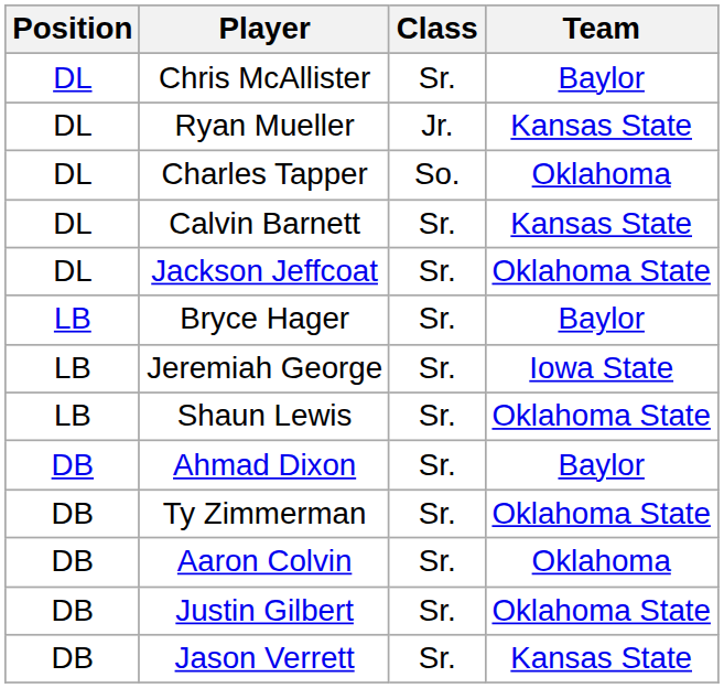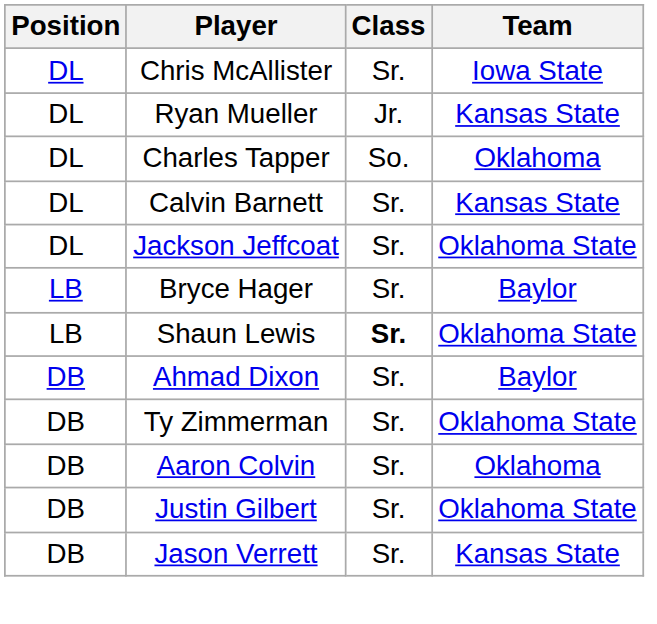 <table class="wikitable sortable" border="1">
 <tr>
 <th>Position</th>
 <th>Player</th>
 <th>Class</th>
 <th>Team</th>
 </tr>
 <tr>
 <td style="text-align:center; background:white"><a href='#'>DL</a></td>
 <td style="text-align:center; background:white">Chris McAllister</td>
 <td style="text-align:center; background:white">Sr.</td>
-<td style="text-align:center; background:white"><a href='#'>Baylor</a></td>
+<td style="text-align:center; background:white"><a href='#'>Iowa State</a></td>
 </tr>
 <tr>
 <td style="text-align:center; background:white">DL</td>
 <td style="text-align:center; background:white">Ryan Mueller</td>
 <td style="text-align:center; background:white">Jr.</td>
 <td style="text-align:center; background:white"><a href='#'>Kansas State</a></td>
 </tr>
 <tr>
 <td style="text-align:center; background:white">DL</td>
 <td style="text-align:center; background:white">Charles Tapper</td>
 <td style="text-align:center; background:white">So.</td>
 <td style="text-align:center; background:white"><a href='#'>Oklahoma</a></td>
 </tr>
 <tr>
 <td style="text-align:center; background:white">DL</td>
 <td style="text-align:center; background:white">Calvin Barnett</td>
 <td style="text-align:center; background:white">Sr.</td>
 <td style="text-align:center; background:white"><a href='#'>Kansas State</a></td>
 </tr>
 <tr>
 <td style="text-align:center; background:white">DL</td>
 <td style="text-align:center; background:white"><a href='#'>Jackson Jeffcoat</a></td>
 <td style="text-align:center; background:white">Sr.</td>
 <td style="text-align:center; background:white"><a href='#'>Oklahoma State</a></td>
 </tr>
 <tr>
 <td style="text-align:center; background:white"><a href='#'>LB</a></td>
 <td style="text-align:center; background:white">Bryce Hager</td>
 <td style="text-align:center; background:white">Sr.</td>
 <td style="text-align:center; background:white"><a href='#'>Baylor</a></td>
 </tr>
 <tr>
 <td style="text-align:center; background:white">LB</td>
-<td style="text-align:center; background:white">Jeremiah George</td>
-<td style="text-align:center; background:white">Sr.</td>
-<td style="text-align:center; background:white"><a href='#'>Iowa State</a></td>
-</tr>
-<tr>
-<td style="text-align:center; background:white">LB</td>
 <td style="text-align:center; background:white">Shaun Lewis</td>
-<td style="text-align:center; background:white">Sr.</td>
+<td style="text-align:center; background:white"><strong>Sr.</strong></td>
 <td style="text-align:center; background:white"><a href='#'>Oklahoma State</a></td>
 </tr>
 <tr>
 <td style="text-align:center; background:white"><a href='#'>DB</a></td>
 <td style="text-align:center; background:white"><a href='#'>Ahmad Dixon</a></td>
 <td style="text-align:center; background:white">Sr.</td>
 <td style="text-align:center; background:white"><a href='#'>Baylor</a></td>
 </tr>
 <tr>
 <td style="text-align:center; background:white">DB</td>
 <td style="text-align:center; background:white">Ty Zimmerman</td>
 <td style="text-align:center; background:white">Sr.</td>
 <td style="text-align:center; background:white"><a href='#'>Oklahoma State</a></td>
 </tr>
 <tr>
 <td style="text-align:center; background:white">DB</td>
 <td style="text-align:center; background:white"><a href='#'>Aaron Colvin</a></td>
 <td style="text-align:center; background:white">Sr.</td>
 <td style="text-align:center; background:white"><a href='#'>Oklahoma</a></td>
 </tr>
 <tr>
 <td style="text-align:center; background:white">DB</td>
 <td style="text-align:center; background:white"><a href='#'>Justin Gilbert</a></td>
 <td style="text-align:center; background:white">Sr.</td>
 <td style="text-align:center; background:white"><a href='#'>Oklahoma State</a></td>
 </tr>
 <tr>
 <td style="text-align:center; background:white">DB</td>
 <td style="text-align:center; background:white"><a href='#'>Jason Verrett</a></td>
 <td style="text-align:center; background:white">Sr.</td>
 <td style="text-align:center; background:white"><a href='#'>Kansas State</a></td>
 </tr>
 </table>
